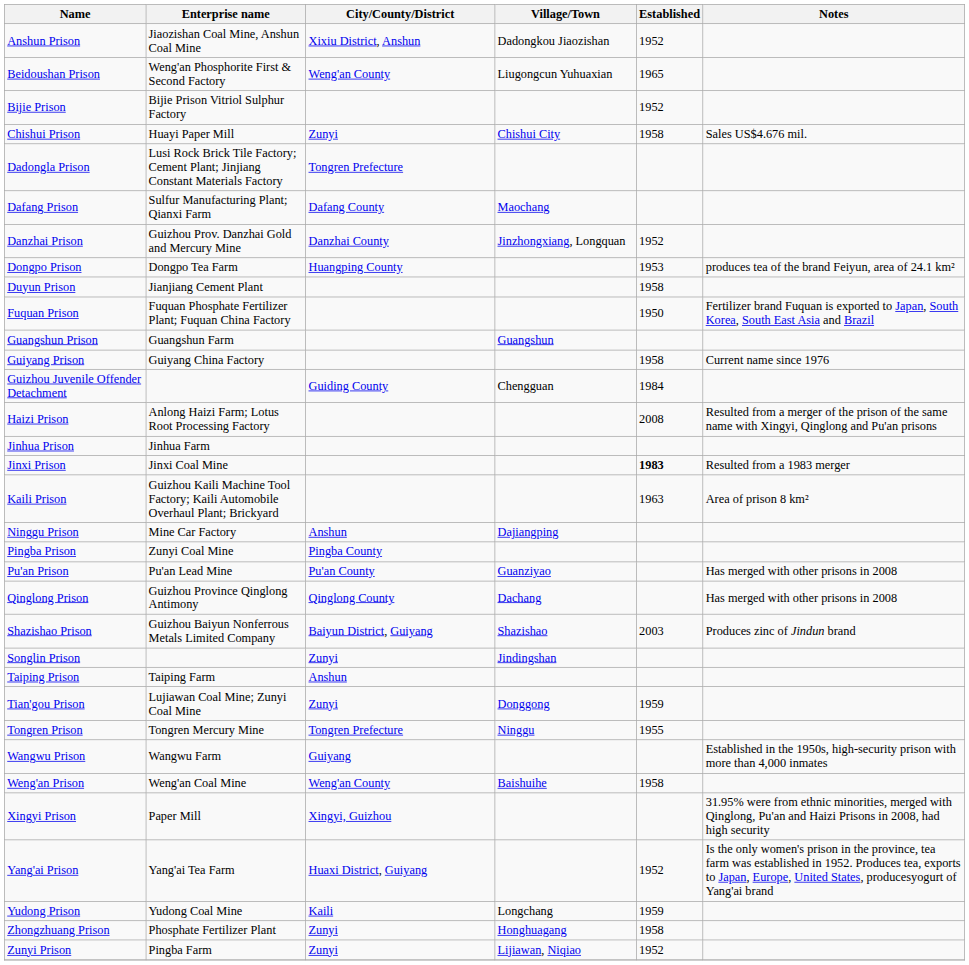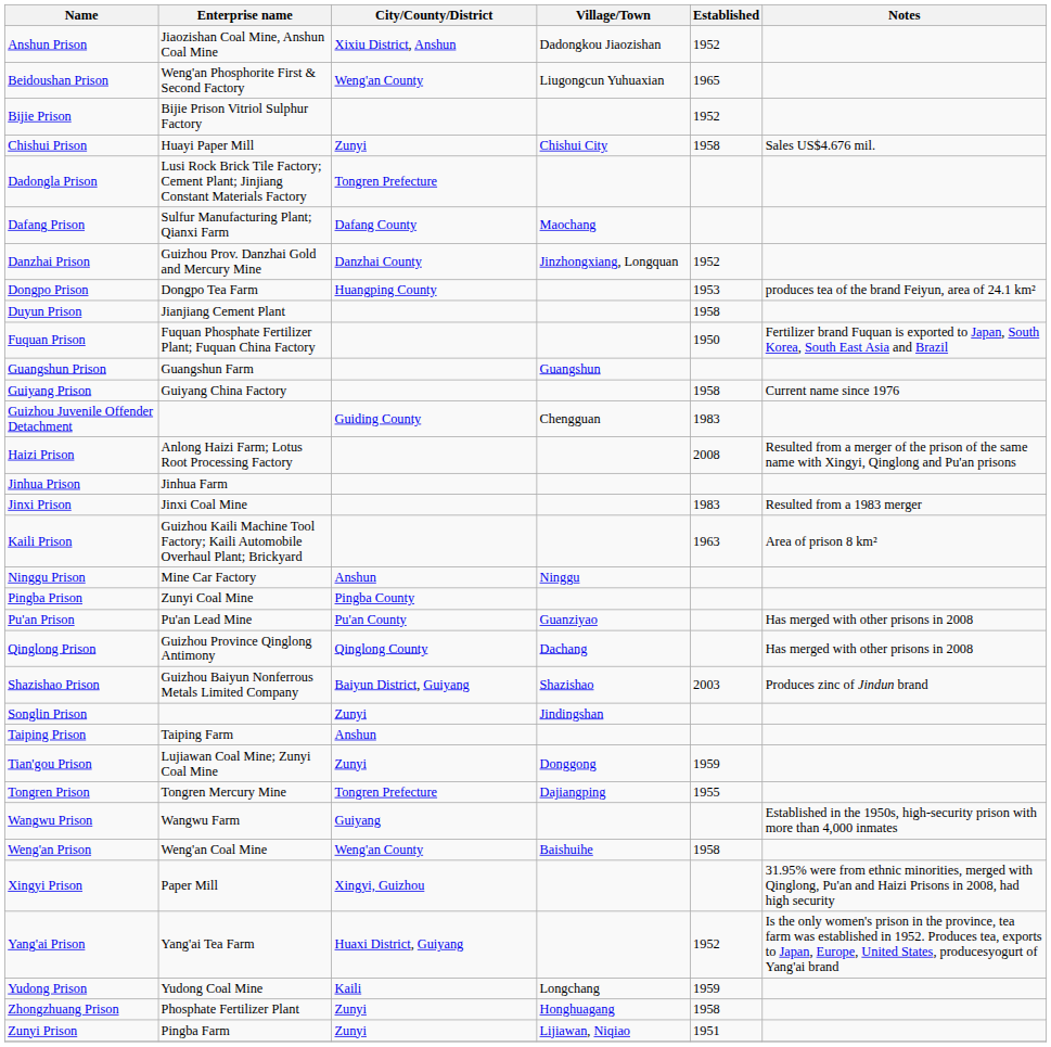 <table class="wikitable">
 <tr>
 <th width=15%>Name</th>
 <th width=17%>Enterprise name</th>
 <th width=20%>City/County/District</th>
 <th width=15%>Village/Town</th>
 <th width=5%>Established</th>
 <th width=28%>Notes</th>
 </tr>
 <tr>
 <td><a href='#'>Anshun Prison</a></td>
 <td>Jiaozishan Coal Mine, Anshun Coal Mine</td>
 <td><a href='#'>Xixiu District</a>, <a href='#'>Anshun</a></td>
 <td>Dadongkou Jiaozishan</td>
 <td>1952</td>
 <td></td>
 </tr>
 <tr>
 <td><a href='#'>Beidoushan Prison</a></td>
 <td>Weng'an Phosphorite First & Second Factory</td>
 <td><a href='#'>Weng'an County</a></td>
 <td>Liugongcun Yuhuaxian</td>
 <td>1965</td>
 <td></td>
 </tr>
 <tr>
 <td><a href='#'>Bijie Prison</a></td>
 <td>Bijie Prison Vitriol Sulphur Factory</td>
 <td></td>
 <td></td>
 <td>1952</td>
 <td></td>
 </tr>
 <tr>
 <td><a href='#'>Chishui Prison</a></td>
 <td>Huayi Paper Mill</td>
 <td><a href='#'>Zunyi</a></td>
 <td><a href='#'>Chishui City</a></td>
 <td>1958</td>
 <td>Sales US$4.676 mil.</td>
 </tr>
 <tr>
 <td><a href='#'>Dadongla Prison</a></td>
 <td>Lusi Rock Brick Tile Factory; Cement Plant; Jinjiang Constant Materials Factory</td>
 <td><a href='#'>Tongren Prefecture</a></td>
 <td></td>
 <td></td>
 <td></td>
 </tr>
 <tr>
 <td><a href='#'>Dafang Prison</a></td>
 <td>Sulfur Manufacturing Plant; Qianxi Farm</td>
 <td><a href='#'>Dafang County</a></td>
 <td><a href='#'>Maochang</a></td>
 <td></td>
 <td></td>
 </tr>
 <tr>
 <td><a href='#'>Danzhai Prison</a></td>
 <td>Guizhou Prov. Danzhai Gold and Mercury Mine</td>
 <td><a href='#'>Danzhai County</a></td>
 <td><a href='#'>Jinzhongxiang</a>, Longquan</td>
 <td>1952</td>
 <td></td>
 </tr>
 <tr>
 <td><a href='#'>Dongpo Prison</a></td>
 <td>Dongpo Tea Farm</td>
 <td><a href='#'>Huangping County</a></td>
 <td></td>
 <td>1953</td>
 <td>produces tea of the brand  Feiyun, area of 24.1 km²</td>
 </tr>
 <tr>
 <td><a href='#'>Duyun Prison</a></td>
 <td>Jianjiang Cement Plant</td>
 <td></td>
 <td></td>
 <td>1958</td>
 <td></td>
 </tr>
 <tr>
 <td><a href='#'>Fuquan Prison</a></td>
 <td>Fuquan Phosphate Fertilizer Plant; Fuquan China Factory</td>
 <td></td>
 <td></td>
 <td>1950</td>
 <td>Fertilizer brand Fuquan is exported to <a href='#'>Japan</a>, <a href='#'>South Korea</a>, <a href='#'>South East Asia</a> and <a href='#'>Brazil</a></td>
 </tr>
 <tr>
 <td><a href='#'>Guangshun Prison</a></td>
 <td>Guangshun Farm</td>
 <td></td>
 <td><a href='#'>Guangshun</a></td>
 <td></td>
 <td></td>
 </tr>
 <tr>
 <td><a href='#'>Guiyang Prison</a></td>
 <td>Guiyang China Factory</td>
 <td></td>
 <td></td>
 <td>1958</td>
 <td>Current name since 1976</td>
 </tr>
 <tr>
 <td><a href='#'>Guizhou Juvenile Offender Detachment</a></td>
 <td></td>
 <td><a href='#'>Guiding County</a></td>
 <td>Chengguan</td>
-<td>1984</td>
+<td>1983</td>
 <td></td>
 </tr>
 <tr>
 <td><a href='#'>Haizi Prison</a></td>
 <td>Anlong Haizi Farm; Lotus Root Processing Factory</td>
 <td></td>
 <td></td>
 <td>2008</td>
 <td>Resulted from a merger of the prison of the same name with Xingyi, Qinglong and Pu'an prisons</td>
 </tr>
 <tr>
 <td><a href='#'>Jinhua Prison</a></td>
 <td>Jinhua Farm</td>
 <td></td>
 <td></td>
 <td></td>
 <td></td>
 </tr>
 <tr>
 <td><a href='#'>Jinxi Prison</a></td>
 <td>Jinxi Coal Mine</td>
 <td></td>
 <td></td>
-<td><strong>1983</strong></td>
+<td>1983</td>
 <td>Resulted from a 1983 merger</td>
 </tr>
 <tr>
 <td><a href='#'>Kaili Prison</a></td>
 <td>Guizhou Kaili Machine Tool Factory; Kaili Automobile Overhaul Plant; Brickyard</td>
 <td></td>
 <td></td>
 <td>1963</td>
 <td>Area of prison 8 km²</td>
 </tr>
 <tr>
 <td><a href='#'>Ninggu Prison</a></td>
 <td>Mine Car Factory</td>
 <td><a href='#'>Anshun</a></td>
-<td><a href='#'>Dajiangping</a></td>
+<td><a href='#'>Ninggu</a></td>
 <td></td>
 <td></td>
 </tr>
 <tr>
 <td><a href='#'>Pingba Prison</a></td>
 <td>Zunyi Coal Mine</td>
 <td><a href='#'>Pingba County</a></td>
 <td></td>
 <td></td>
 <td></td>
 </tr>
 <tr>
 <td><a href='#'>Pu'an Prison</a></td>
 <td>Pu'an Lead Mine</td>
 <td><a href='#'>Pu'an County</a></td>
 <td><a href='#'>Guanziyao</a></td>
 <td></td>
 <td>Has merged with other prisons in 2008</td>
 </tr>
 <tr>
 <td><a href='#'>Qinglong Prison</a></td>
 <td>Guizhou Province Qinglong Antimony</td>
 <td><a href='#'>Qinglong County</a></td>
 <td><a href='#'>Dachang</a></td>
 <td></td>
 <td>Has merged with other prisons in 2008</td>
 </tr>
 <tr>
 <td><a href='#'>Shazishao Prison</a></td>
 <td>Guizhou Baiyun Nonferrous Metals Limited Company</td>
 <td><a href='#'>Baiyun District</a>, <a href='#'>Guiyang</a></td>
 <td><a href='#'>Shazishao</a></td>
 <td>2003</td>
 <td>Produces zinc of <em>Jindun</em> brand</td>
 </tr>
 <tr>
 <td><a href='#'>Songlin Prison</a></td>
 <td></td>
 <td><a href='#'>Zunyi</a></td>
 <td><a href='#'>Jindingshan</a></td>
 <td></td>
 <td></td>
 </tr>
 <tr>
 <td><a href='#'>Taiping Prison</a></td>
 <td>Taiping Farm</td>
 <td><a href='#'>Anshun</a></td>
 <td></td>
 <td></td>
 <td></td>
 </tr>
 <tr>
 <td><a href='#'>Tian'gou Prison</a></td>
 <td>Lujiawan Coal Mine; Zunyi Coal Mine</td>
 <td><a href='#'>Zunyi</a></td>
 <td><a href='#'>Donggong</a></td>
 <td>1959</td>
 <td></td>
 </tr>
 <tr>
 <td><a href='#'>Tongren Prison</a></td>
 <td>Tongren Mercury Mine</td>
 <td><a href='#'>Tongren Prefecture</a></td>
-<td><a href='#'>Ninggu</a></td>
+<td><a href='#'>Dajiangping</a></td>
 <td>1955</td>
 <td></td>
 </tr>
 <tr>
 <td><a href='#'>Wangwu Prison</a></td>
 <td>Wangwu Farm</td>
 <td><a href='#'>Guiyang</a></td>
 <td></td>
 <td></td>
 <td>Established in the 1950s, high-security prison with more than 4,000 inmates</td>
 </tr>
 <tr>
 <td><a href='#'>Weng'an Prison</a></td>
 <td>Weng'an Coal Mine</td>
 <td><a href='#'>Weng'an County</a></td>
 <td><a href='#'>Baishuihe</a></td>
 <td>1958</td>
 <td></td>
 </tr>
 <tr>
 <td><a href='#'>Xingyi Prison</a></td>
 <td>Paper Mill</td>
 <td><a href='#'>Xingyi, Guizhou</a></td>
 <td></td>
 <td></td>
 <td>31.95% were from ethnic minorities, merged with Qinglong, Pu'an and Haizi Prisons in 2008, had high security</td>
 </tr>
 <tr>
 <td><a href='#'>Yang'ai Prison</a></td>
 <td>Yang'ai Tea Farm</td>
 <td><a href='#'>Huaxi District</a>, <a href='#'>Guiyang</a></td>
 <td></td>
 <td>1952</td>
 <td>Is the only women's prison in the province, tea farm was established in 1952. Produces tea, exports to <a href='#'>Japan</a>, <a href='#'>Europe</a>, <a href='#'>United States</a>, producesyogurt of Yang'ai brand</td>
 </tr>
 <tr>
 <td><a href='#'>Yudong Prison</a></td>
 <td>Yudong Coal Mine</td>
 <td><a href='#'>Kaili</a></td>
 <td>Longchang</td>
 <td>1959</td>
 <td></td>
 </tr>
 <tr>
 <td><a href='#'>Zhongzhuang Prison</a></td>
 <td>Phosphate Fertilizer Plant</td>
 <td><a href='#'>Zunyi</a></td>
 <td><a href='#'>Honghuagang</a></td>
 <td>1958</td>
 <td></td>
 </tr>
 <tr>
 <td><a href='#'>Zunyi Prison</a></td>
 <td>Pingba Farm</td>
 <td><a href='#'>Zunyi</a></td>
 <td><a href='#'>Lijiawan</a>, <a href='#'>Niqiao</a></td>
-<td>1952</td>
+<td>1951</td>
 <td></td>
 </tr>
 <tr>
 </tr>
 </table>
